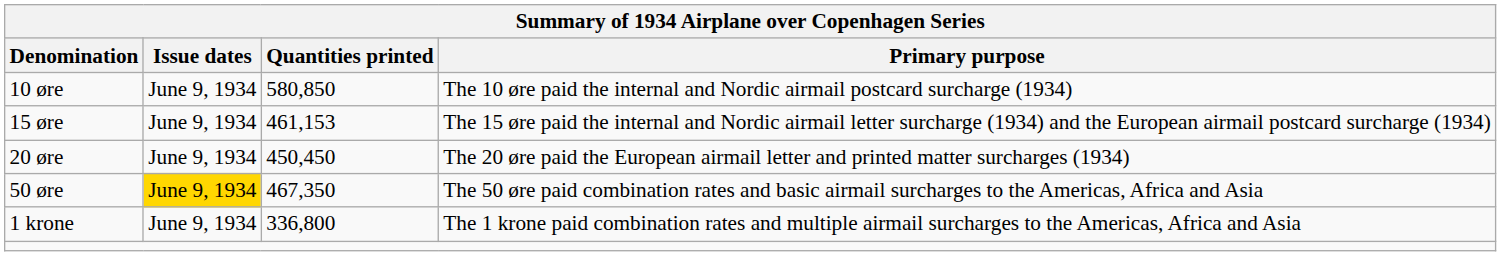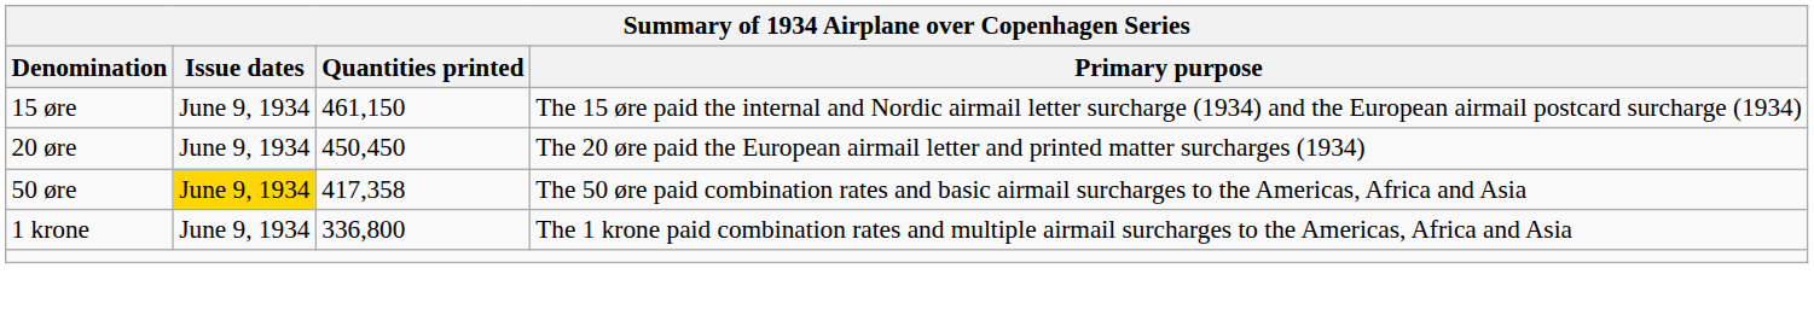 <table class="wikitable" border="1">
 <tr>
 <th colspan="4">Summary of 1934 Airplane over Copenhagen Series</th>
 </tr>
 <tr>
 <th>Denomination</th>
 <th>Issue dates</th>
 <th>Quantities printed</th>
 <th>Primary purpose</th>
 </tr>
 <tr>
-<td>10 øre</td>
-<td>June 9, 1934</td>
-<td>580,850</td>
-<td>The 10 øre paid the internal and Nordic airmail postcard surcharge (1934)</td>
-</tr>
-<tr>
 <td>15 øre</td>
 <td>June 9, 1934</td>
-<td>461,153</td>
+<td>461,150</td>
 <td>The 15 øre paid the internal and Nordic airmail letter surcharge (1934) and the European airmail postcard surcharge (1934)</td>
 </tr>
 <tr>
 <td>20 øre</td>
 <td>June 9, 1934</td>
 <td>450,450</td>
 <td>The 20 øre paid the European airmail letter and printed matter surcharges (1934)</td>
 </tr>
 <tr>
 <td>50 øre</td>
 <td style="background: gold;">June 9, 1934</td>
-<td>467,350</td>
+<td>417,358</td>
 <td>The 50 øre paid combination rates and basic airmail surcharges to the Americas, Africa and Asia</td>
 </tr>
 <tr>
 <td>1 krone</td>
 <td>June 9, 1934</td>
 <td>336,800</td>
 <td>The 1 krone paid combination rates and multiple airmail surcharges to the Americas, Africa and Asia</td>
 </tr>
 <tr>
 <td colspan="4"></td>
 </tr>
 </table>
